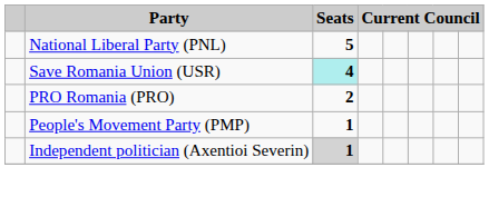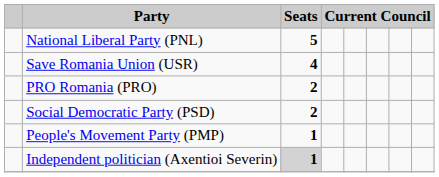 <table class="wikitable">
 <tr>
 <th style="background:#ccc">   </th>
 <th style="background:#ccc">Party</th>
 <th style="background:#ccc">Seats</th>
 <th style="background:#ccc" colspan="5">Current Council</th>
 </tr>
 <tr>
 <td>  </td>
 <td><a href='#'>National Liberal Party</a> (PNL)</td>
 <td style="text-align: right"><strong>5</strong></td>
 <td>  </td>
 <td>  </td>
 <td>  </td>
 <td>  </td>
 <td>  </td>
 </tr>
 <tr>
 <td>  </td>
 <td><a href='#'>Save Romania Union</a> (USR)</td>
-<td style="background: paleturquoise; text-align: right"><strong>4</strong></td>
+<td style="text-align: right"><strong>4</strong></td>
 <td>  </td>
 <td>  </td>
 <td>  </td>
 <td>  </td>
 <td> </td>
 </tr>
 <tr>
 <td>  </td>
 <td><a href='#'>PRO Romania</a> (PRO)</td>
+<td style="text-align: right"><strong>2</strong></td>
+<td>  </td>
+<td>  </td>
+<td> </td>
+<td> </td>
+<td> </td>
+</tr>
+<tr>
+<td>  </td>
+<td><a href='#'>Social Democratic Party</a> (PSD)</td>
 <td style="text-align: right"><strong>2</strong></td>
 <td>  </td>
 <td>  </td>
 <td> </td>
 <td> </td>
 <td> </td>
 </tr>
 <tr>
 <td>  </td>
 <td><a href='#'>People's Movement Party</a> (PMP)</td>
 <td style="text-align: right"><strong>1</strong></td>
 <td>  </td>
 <td> </td>
 <td> </td>
 <td> </td>
 <td> </td>
 </tr>
 <tr>
 <td>  </td>
 <td><a href='#'>Independent politician</a> (Axentioi Severin)</td>
 <td style="background: lightgrey; text-align: right"><strong>1</strong></td>
 <td>  </td>
 <td> </td>
 <td> </td>
 <td> </td>
 <td> </td>
 </tr>
 <tr>
 </tr>
 </table>
